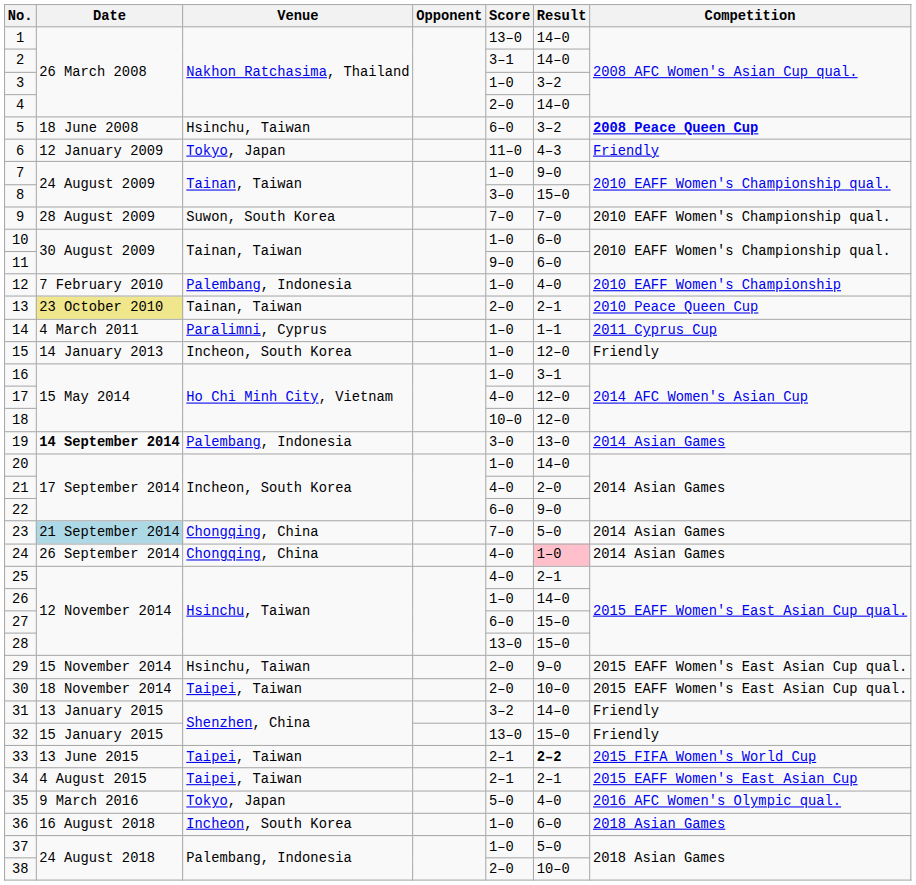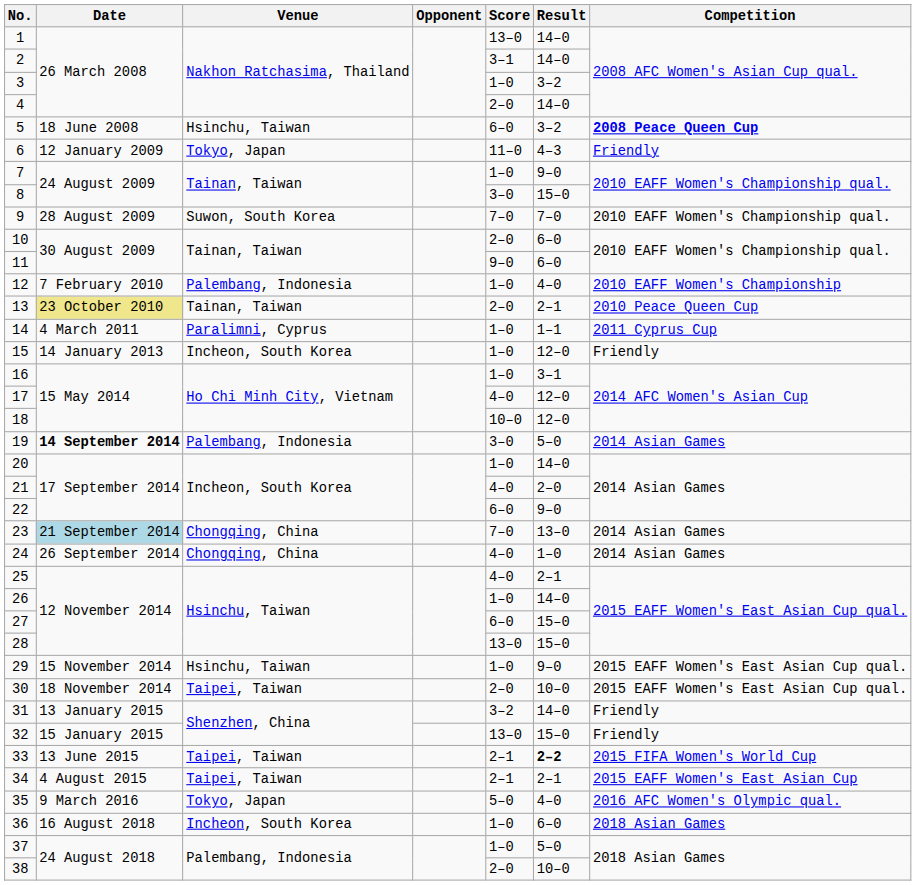 <table class="wikitable sortable">
 <tr>
 <th scope="col">No.</th>
 <th scope="col">Date</th>
 <th scope="col">Venue</th>
 <th scope="col">Opponent</th>
 <th scope="col">Score</th>
 <th scope="col">Result</th>
 <th scope="col">Competition</th>
 </tr>
 <tr>
 <td align=center>1</td>
 <td rowspan=4>26 March 2008</td>
 <td rowspan=4><a href='#'>Nakhon Ratchasima</a>, Thailand</td>
 <td rowspan=4></td>
 <td>13–0</td>
 <td>14–0</td>
 <td rowspan=4><a href='#'>2008 AFC Women's Asian Cup qual.</a></td>
 </tr>
 <tr>
 <td align=center>2</td>
 <td>3–1</td>
 <td>14–0</td>
 </tr>
 <tr>
 <td align=center>3</td>
 <td>1–0</td>
 <td>3–2</td>
 </tr>
 <tr>
 <td align=center>4</td>
 <td>2–0</td>
 <td>14–0</td>
 </tr>
 <tr>
 <td align=center>5</td>
 <td>18 June 2008</td>
 <td>Hsinchu, Taiwan</td>
 <td></td>
 <td>6–0</td>
 <td>3–2</td>
 <td><strong><a href='#'>2008 Peace Queen Cup</a></strong></td>
 </tr>
 <tr>
 <td align=center>6</td>
 <td>12 January 2009</td>
 <td><a href='#'>Tokyo</a>, Japan</td>
 <td></td>
 <td>11–0</td>
 <td>4–3</td>
 <td><a href='#'>Friendly</a></td>
 </tr>
 <tr>
 <td align=center>7</td>
 <td rowspan=2>24 August 2009</td>
 <td rowspan=2><a href='#'>Tainan</a>, Taiwan</td>
 <td rowspan=2></td>
 <td>1–0</td>
 <td>9–0</td>
 <td rowspan=2><a href='#'>2010 EAFF Women's Championship qual.</a></td>
 </tr>
 <tr>
 <td align=center>8</td>
 <td>3–0</td>
 <td>15–0</td>
 </tr>
 <tr>
 <td align=center>9</td>
 <td>28 August 2009</td>
 <td>Suwon, South Korea</td>
 <td></td>
 <td>7–0</td>
 <td>7–0</td>
 <td>2010 EAFF Women's Championship qual.</td>
 </tr>
 <tr>
 <td align=center>10</td>
 <td rowspan=2>30 August 2009</td>
 <td rowspan=2>Tainan, Taiwan</td>
 <td rowspan=2></td>
-<td>1–0</td>
+<td>2–0</td>
 <td>6–0</td>
 <td rowspan=2>2010 EAFF Women's Championship qual.</td>
 </tr>
 <tr>
 <td align=center>11</td>
 <td>9–0</td>
 <td>6–0</td>
 </tr>
 <tr>
 <td align=center>12</td>
 <td>7 February 2010</td>
 <td><a href='#'>Palembang</a>, Indonesia</td>
 <td></td>
 <td>1–0</td>
 <td>4–0</td>
 <td><a href='#'>2010 EAFF Women's Championship</a></td>
 </tr>
 <tr>
 <td align=center>13</td>
 <td style="background: khaki;">23 October 2010</td>
 <td>Tainan, Taiwan</td>
 <td></td>
 <td>2–0</td>
 <td>2–1</td>
 <td><a href='#'>2010 Peace Queen Cup</a></td>
 </tr>
 <tr>
 <td align=center>14</td>
 <td>4 March 2011</td>
 <td><a href='#'>Paralimni</a>, Cyprus</td>
 <td></td>
 <td>1–0</td>
 <td>1–1</td>
 <td><a href='#'>2011 Cyprus Cup</a></td>
 </tr>
 <tr>
 <td align=center>15</td>
 <td>14 January 2013</td>
 <td>Incheon, South Korea</td>
 <td></td>
 <td>1–0</td>
 <td>12–0</td>
 <td>Friendly</td>
 </tr>
 <tr>
 <td align=center>16</td>
 <td rowspan=3>15 May 2014</td>
 <td rowspan=3><a href='#'>Ho Chi Minh City</a>, Vietnam</td>
 <td rowspan=3></td>
 <td>1–0</td>
 <td>3–1</td>
 <td rowspan=3><a href='#'>2014 AFC Women's Asian Cup</a></td>
 </tr>
 <tr>
 <td align=center>17</td>
 <td>4–0</td>
 <td>12–0</td>
 </tr>
 <tr>
 <td align=center>18</td>
 <td>10–0</td>
 <td>12–0</td>
 </tr>
 <tr>
 <td align=center>19</td>
 <td><strong>14 September 2014</strong></td>
 <td><a href='#'>Palembang</a>, Indonesia</td>
 <td></td>
 <td>3–0</td>
-<td>13–0</td>
+<td>5–0</td>
 <td><a href='#'>2014 Asian Games</a></td>
 </tr>
 <tr>
 <td align=center>20</td>
 <td rowspan=3>17 September 2014</td>
 <td rowspan=3>Incheon, South Korea</td>
 <td rowspan=3></td>
 <td>1–0</td>
 <td>14–0</td>
 <td rowspan=3>2014 Asian Games</td>
 </tr>
 <tr>
 <td align=center>21</td>
 <td>4–0</td>
 <td>2–0</td>
 </tr>
 <tr>
 <td align=center>22</td>
 <td>6–0</td>
 <td>9–0</td>
 </tr>
 <tr>
 <td align=center>23</td>
 <td style="background: lightblue;">21 September 2014</td>
 <td><a href='#'>Chongqing</a>, China</td>
 <td></td>
 <td>7–0</td>
-<td>5–0</td>
+<td>13–0</td>
 <td>2014 Asian Games</td>
 </tr>
 <tr>
 <td align=center>24</td>
 <td>26 September 2014</td>
 <td><a href='#'>Chongqing</a>, China</td>
 <td></td>
 <td>4–0</td>
-<td style="background: pink;">1–0</td>
+<td>1–0</td>
 <td>2014 Asian Games</td>
 </tr>
 <tr>
 <td align=center>25</td>
 <td rowspan=4>12 November 2014</td>
 <td rowspan=4><a href='#'>Hsinchu</a>, Taiwan</td>
 <td rowspan=4></td>
 <td>4–0</td>
 <td>2–1</td>
 <td rowspan=4><a href='#'>2015 EAFF Women's East Asian Cup qual.</a></td>
 </tr>
 <tr>
 <td align=center>26</td>
 <td>1–0</td>
 <td>14–0</td>
 </tr>
 <tr>
 <td align=center>27</td>
 <td>6–0</td>
 <td>15–0</td>
 </tr>
 <tr>
 <td align=center>28</td>
 <td>13–0</td>
 <td>15–0</td>
 </tr>
 <tr>
 <td align=center>29</td>
 <td>15 November 2014</td>
 <td>Hsinchu, Taiwan</td>
 <td></td>
-<td>2–0</td>
+<td>1–0</td>
 <td>9–0</td>
 <td>2015 EAFF Women's East Asian Cup qual.</td>
 </tr>
 <tr>
 <td align=center>30</td>
 <td>18 November 2014</td>
 <td><a href='#'>Taipei</a>, Taiwan</td>
 <td></td>
 <td>2–0</td>
 <td>10–0</td>
 <td>2015 EAFF Women's East Asian Cup qual.</td>
 </tr>
 <tr>
 <td align=center>31</td>
 <td>13 January 2015</td>
 <td rowspan=2><a href='#'>Shenzhen</a>, China</td>
 <td></td>
 <td>3–2</td>
 <td>14–0</td>
 <td>Friendly</td>
 </tr>
 <tr>
 <td align=center>32</td>
 <td>15 January 2015</td>
 <td></td>
 <td>13–0</td>
 <td>15–0</td>
 <td>Friendly</td>
 </tr>
 <tr>
 <td align=center>33</td>
 <td>13 June 2015</td>
 <td><a href='#'>Taipei</a>, Taiwan</td>
 <td></td>
 <td>2–1</td>
 <td><strong>2–2</strong></td>
 <td><a href='#'>2015 FIFA Women's World Cup</a></td>
 </tr>
 <tr>
 <td align=center>34</td>
 <td>4 August 2015</td>
 <td><a href='#'>Taipei</a>, Taiwan</td>
 <td></td>
 <td>2–1</td>
 <td>2–1</td>
 <td><a href='#'>2015 EAFF Women's East Asian Cup</a></td>
 </tr>
 <tr>
 <td align=center>35</td>
 <td>9 March 2016</td>
 <td><a href='#'>Tokyo</a>, Japan</td>
 <td></td>
 <td>5–0</td>
 <td>4–0</td>
 <td><a href='#'>2016 AFC Women's Olympic qual.</a></td>
 </tr>
 <tr>
 <td align=center>36</td>
 <td>16 August 2018</td>
 <td><a href='#'>Incheon</a>, South Korea</td>
 <td></td>
 <td>1–0</td>
 <td>6–0</td>
 <td><a href='#'>2018 Asian Games</a></td>
 </tr>
 <tr>
 <td align=center>37</td>
 <td rowspan=2>24 August 2018</td>
 <td rowspan=2>Palembang, Indonesia</td>
 <td rowspan=2></td>
 <td>1–0</td>
 <td>5–0</td>
 <td rowspan=2>2018 Asian Games</td>
 </tr>
 <tr>
 <td align=center>38</td>
 <td>2–0</td>
 <td>10–0</td>
 </tr>
 </table>
